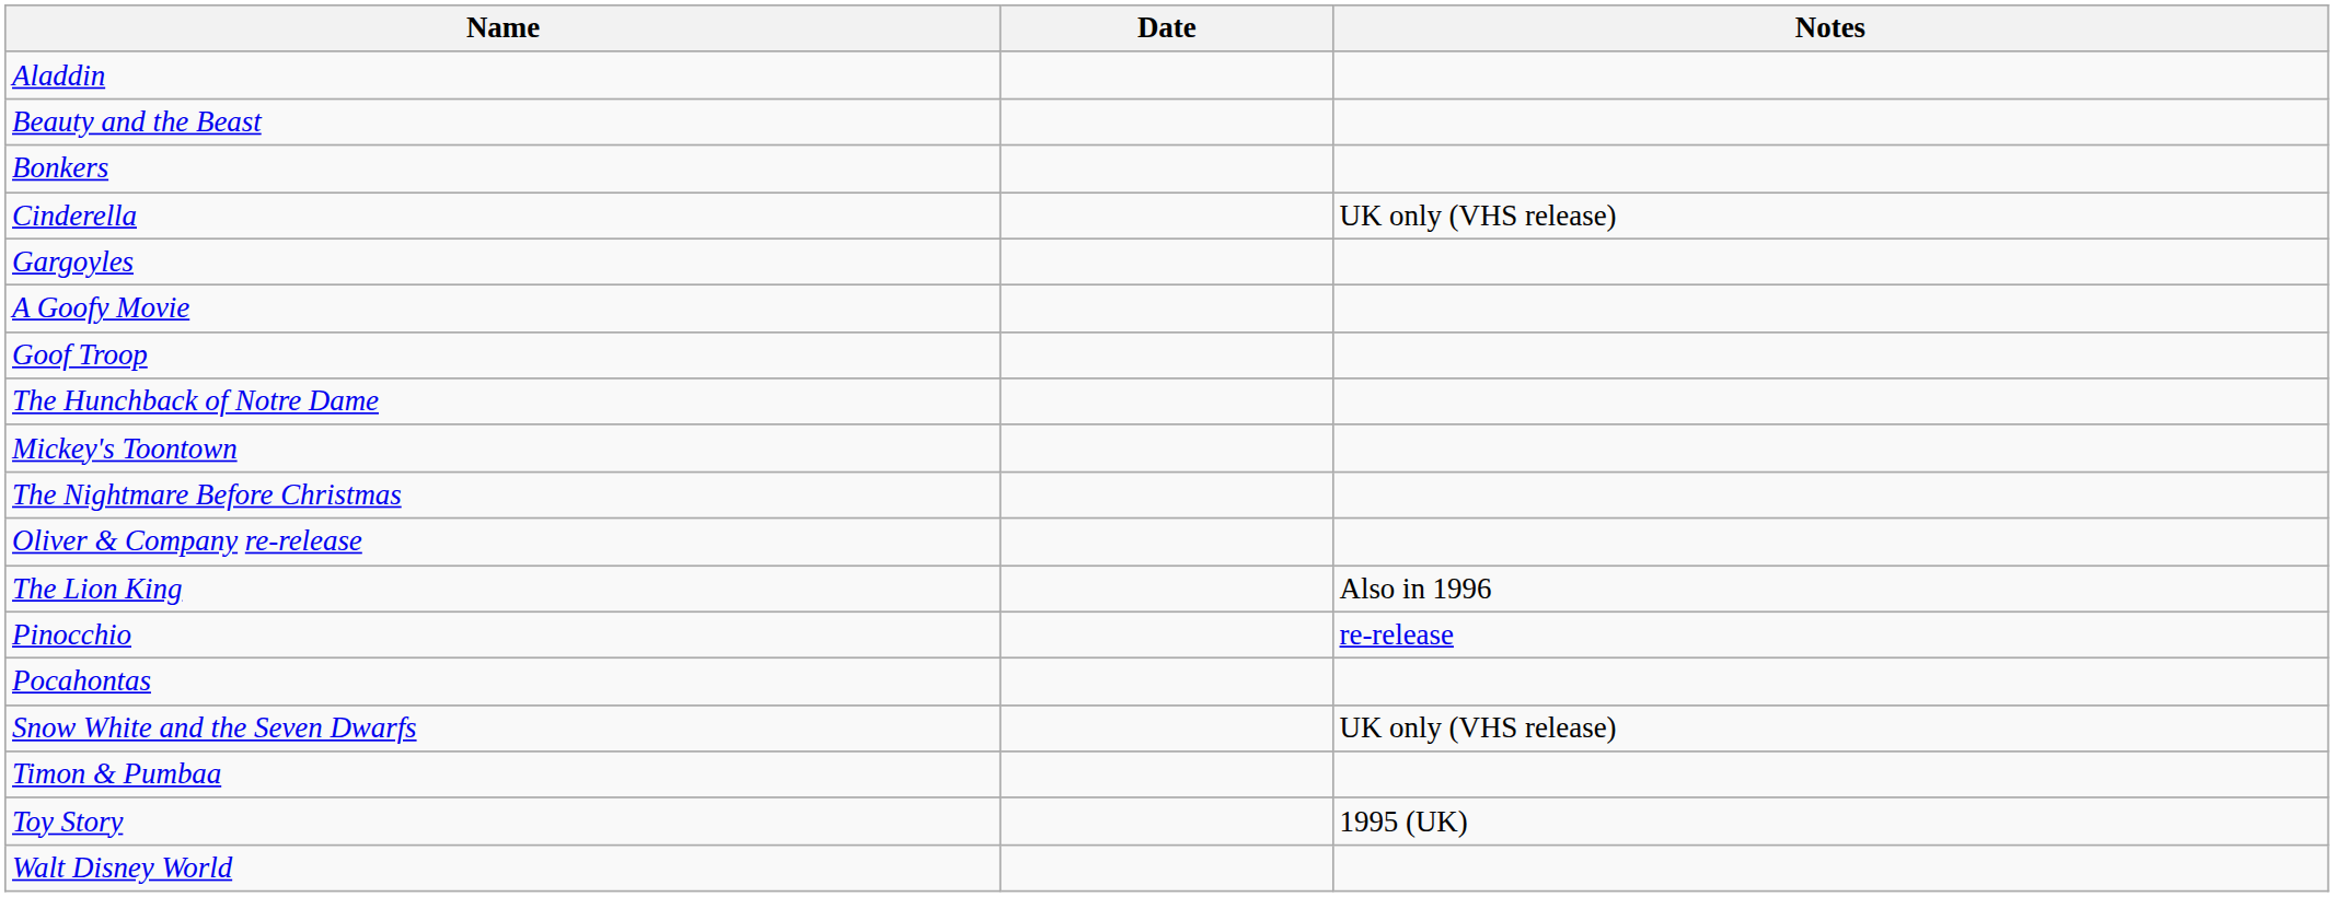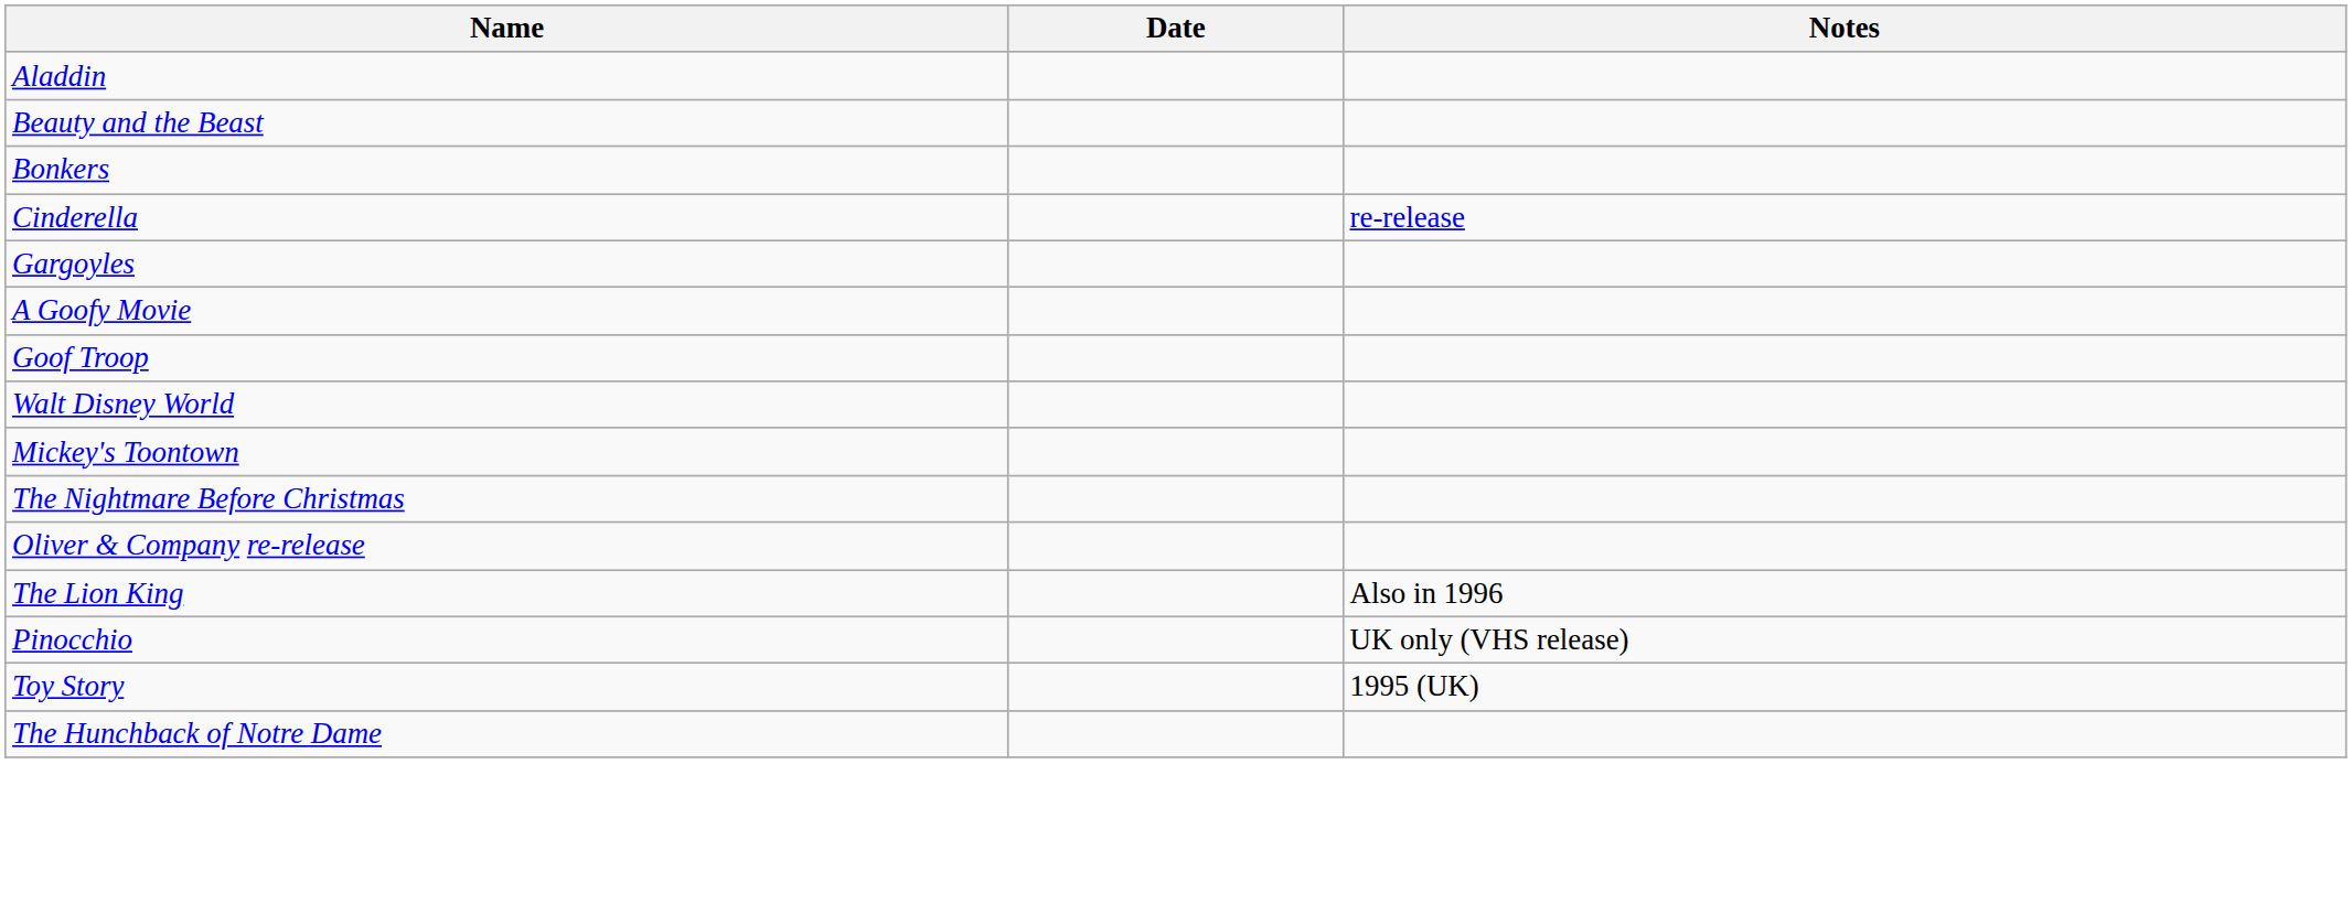 <table class="wikitable sortable" style="margin:left; text-align: left; width: 100%;">
 <tr>
 <th width=30%>Name</th>
 <th width=10%>Date</th>
 <th width=30% class="unsortable">Notes</th>
 </tr>
 <tr>
 <td style="font-style:italic;"><a href='#'>Aladdin</a></td>
 <td style="text-align:center;"></td>
 <td></td>
 </tr>
 <tr>
 <td style="font-style:italic;"><a href='#'>Beauty and the Beast</a></td>
 <td style="text-align:center;"></td>
 <td></td>
 </tr>
 <tr>
 <td style="font-style:italic;"><a href='#'>Bonkers</a></td>
 <td style="text-align:center;"></td>
 <td></td>
 </tr>
 <tr>
 <td style="font-style:italic;"><a href='#'>Cinderella</a></td>
 <td style="text-align:center;"></td>
-<td>UK only (VHS release)</td>
+<td><a href='#'>re-release</a></td>
 </tr>
 <tr>
 <td style="font-style:italic;"><a href='#'>Gargoyles</a></td>
 <td style="text-align:center;"></td>
 <td></td>
 </tr>
 <tr>
 <td style="font-style:italic;"><a href='#'>A Goofy Movie</a></td>
 <td style="text-align:center;"></td>
 <td></td>
 </tr>
 <tr>
 <td style="font-style:italic;"><a href='#'>Goof Troop</a></td>
 <td style="text-align:center;"></td>
 <td></td>
 </tr>
 <tr>
-<td style="font-style:italic;"><a href='#'>The Hunchback of Notre Dame</a></td>
+<td style="font-style:italic;"><a href='#'>Walt Disney World</a></td>
 <td style="text-align:center;"></td>
 <td></td>
 </tr>
 <tr>
 <td style="font-style:italic;"><a href='#'>Mickey's Toontown</a></td>
 <td style="text-align:center;"></td>
 <td></td>
 </tr>
 <tr>
 <td style="font-style:italic;"><a href='#'>The Nightmare Before Christmas</a></td>
 <td style="text-align:center;"></td>
 <td></td>
 </tr>
 <tr>
 <td style="font-style:italic;"><a href='#'>Oliver & Company</a> <a href='#'>re-release</a></td>
 <td style="text-align:center;"></td>
 <td></td>
 </tr>
 <tr>
 <td style="font-style:italic;"><a href='#'>The Lion King</a></td>
 <td style="text-align:center;"></td>
 <td>Also in 1996</td>
 </tr>
 <tr>
 <td style="font-style:italic;"><a href='#'>Pinocchio</a></td>
 <td style="text-align:center;"></td>
-<td><a href='#'>re-release</a></td>
-</tr>
-<tr>
-<td style="font-style:italic;"><a href='#'>Pocahontas</a></td>
-<td style="text-align:center;"></td>
-<td></td>
-</tr>
-<tr>
-<td style="font-style:italic;"><a href='#'>Snow White and the Seven Dwarfs</a></td>
-<td style="text-align:center;"></td>
 <td>UK only (VHS release)</td>
-</tr>
-<tr>
-<td style="font-style:italic;"><a href='#'>Timon & Pumbaa</a></td>
-<td style="text-align:center;"></td>
-<td></td>
 </tr>
 <tr>
 <td style="font-style:italic;"><a href='#'>Toy Story</a></td>
 <td style="text-align:center;"></td>
 <td>1995 (UK)</td>
 </tr>
 <tr>
-<td style="font-style:italic;"><a href='#'>Walt Disney World</a></td>
+<td style="font-style:italic;"><a href='#'>The Hunchback of Notre Dame</a></td>
 <td style="text-align:center;"></td>
 <td></td>
 </tr>
 </table>
